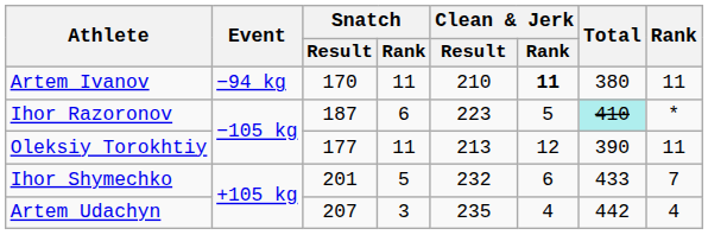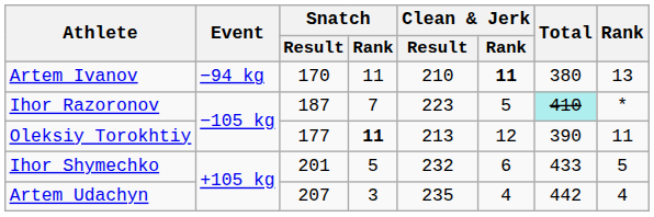 <table class="wikitable" style="font-size:90%">
 <tr>
 <th rowspan="2">Athlete</th>
 <th rowspan="2">Event</th>
 <th colspan="2">Snatch</th>
 <th colspan="2">Clean & Jerk</th>
 <th rowspan="2">Total</th>
 <th rowspan="2">Rank</th>
 </tr>
 <tr style="font-size:95%">
 <th>Result</th>
 <th>Rank</th>
 <th>Result</th>
 <th>Rank</th>
 </tr>
 <tr align=center>
 <td align=left><a href='#'>Artem Ivanov</a></td>
 <td align=left><a href='#'>−94 kg</a></td>
 <td>170</td>
 <td>11</td>
 <td>210</td>
 <td><strong>11</strong></td>
 <td>380</td>
-<td>11</td>
+<td>13</td>
 </tr>
 <tr align=center>
 <td align=left><a href='#'>Ihor Razoronov</a></td>
 <td align=left rowspan=2><a href='#'>−105 kg</a></td>
 <td>187</td>
-<td>6</td>
+<td>7</td>
 <td>223</td>
 <td>5</td>
 <td style="background: paleturquoise;"><s>410</s></td>
 <td>*</td>
 </tr>
 <tr align=center>
 <td align=left><a href='#'>Oleksiy Torokhtiy</a></td>
 <td>177</td>
-<td>11</td>
+<td><strong>11</strong></td>
 <td>213</td>
 <td>12</td>
 <td>390</td>
 <td>11</td>
 </tr>
 <tr align=center>
 <td align=left><a href='#'>Ihor Shymechko</a></td>
 <td align=left rowspan=2><a href='#'>+105 kg</a></td>
 <td>201</td>
 <td>5</td>
 <td>232</td>
 <td>6</td>
 <td>433</td>
-<td>7</td>
+<td>5</td>
 </tr>
 <tr align=center>
 <td align=left><a href='#'>Artem Udachyn</a></td>
 <td>207</td>
 <td>3</td>
 <td>235</td>
 <td>4</td>
 <td>442</td>
 <td>4</td>
 </tr>
 </table>
